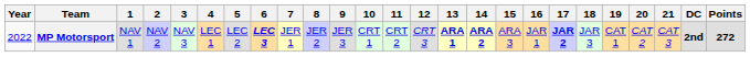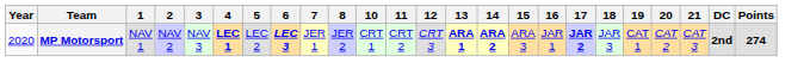 <table class="wikitable" style="text-align:center; font-size:85%;">
 <tr>
 <th>Year</th>
 <th>Team</th>
 <th>1</th>
 <th>2</th>
 <th>3</th>
 <th>4</th>
 <th>5</th>
 <th>6</th>
 <th>7</th>
 <th>8</th>
-<th>9</th>
 <th>10</th>
 <th>11</th>
 <th>12</th>
 <th>13</th>
 <th>14</th>
 <th>15</th>
 <th>16</th>
 <th>17</th>
 <th>18</th>
 <th>19</th>
 <th>20</th>
 <th>21</th>
 <th>DC</th>
 <th>Points</th>
 </tr>
 <tr>
-<td><a href='#'>2022</a></td>
+<td><a href='#'>2020</a></td>
 <th nowrap><a href='#'>MP Motorsport</a></th>
 <td style="background:#DFDFDF;"><a href='#'>NAV<br>1</a><br></td>
 <td style="background:#CFCFFF;"><a href='#'>NAV<br>2</a><br></td>
 <td style="background:#DFFFDF;"><a href='#'>NAV<br>3</a><br></td>
-<td style="background:#FFDF9F;"><a href='#'>LEC<br>1</a><br></td>
+<td style="background:#FFDF9F;"><strong><a href='#'>LEC<br>1</a><br></strong></td>
 <td style="background:#DFDFDF;"><a href='#'>LEC<br>2</a><br></td>
 <td style="background:#FFDF9F;"><strong><em><a href='#'>LEC<br>3</a></em></strong><br></td>
 <td style="background:#FFFFBF;"><a href='#'>JER<br>1</a><br></td>
 <td style="background:#CFCFFF;"><a href='#'>JER<br>2</a><br></td>
-<td style="background:#DFDFDF;"><a href='#'>JER<br>3</a><br></td>
 <td style="background:#DFFFDF;"><a href='#'>CRT<br>1</a><br></td>
 <td style="background:#DFFFDF;"><a href='#'>CRT<br>2</a><br></td>
 <td style="background:#DFDFDF;"><em><a href='#'>CRT<br>3</a></em><br></td>
 <td style="background:#FFFFBF;"><strong><a href='#'>ARA<br>1</a></strong><br></td>
 <td style="background:#FFFFBF;"><strong><a href='#'>ARA<br>2</a></strong><br></td>
 <td style="background:#FFDF9F;"><a href='#'>ARA<br>3</a><br></td>
 <td style="background:#FFDF9F;"><a href='#'>JAR<br>1</a><br></td>
 <td style="background:#CFCFFF;"><strong><a href='#'>JAR<br>2</a><br></strong></td>
 <td style="background:#DFFFDF;"><a href='#'>JAR<br>3</a><br></td>
 <td style="background:#FFDF9F;"><a href='#'>CAT<br>1</a><br></td>
 <td style="background:#FFDF9F;"><em><a href='#'>CAT<br>2</a></em><br></td>
 <td style="background:#FFDF9F;"><em><a href='#'>CAT<br>3</a></em><br></td>
 <th style="background:#DFDFDF;">2nd</th>
-<th style="background:#DFDFDF;">272</th>
+<th style="background:#DFDFDF;">274</th>
 </tr>
 </table>
